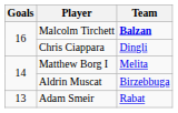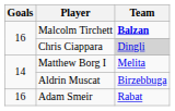 <table class="wikitable">
 <tr>
 <th>Goals</th>
 <th>Player</th>
 <th>Team</th>
 </tr>
 <tr>
 <td rowspan="2" align=center>16</td>
 <td> Malcolm Tirchett</td>
 <td><strong><a href='#'>Balzan</a></strong></td>
 </tr>
 <tr>
 <td> Chris Ciappara</td>
-<td><a href='#'>Dingli</a></td>
+<td style="background: lightgrey;"><a href='#'>Dingli</a></td>
 </tr>
 <tr>
 <td rowspan="2" align=center>14</td>
 <td> Matthew Borg I</td>
 <td><a href='#'>Melita</a></td>
 </tr>
 <tr>
 <td> Aldrin Muscat</td>
 <td><a href='#'>Birzebbuga</a></td>
 </tr>
 <tr>
-<td align=center>13</td>
+<td align=center>16</td>
 <td> Adam Smeir</td>
 <td><a href='#'>Rabat</a></td>
 </tr>
 </table>
